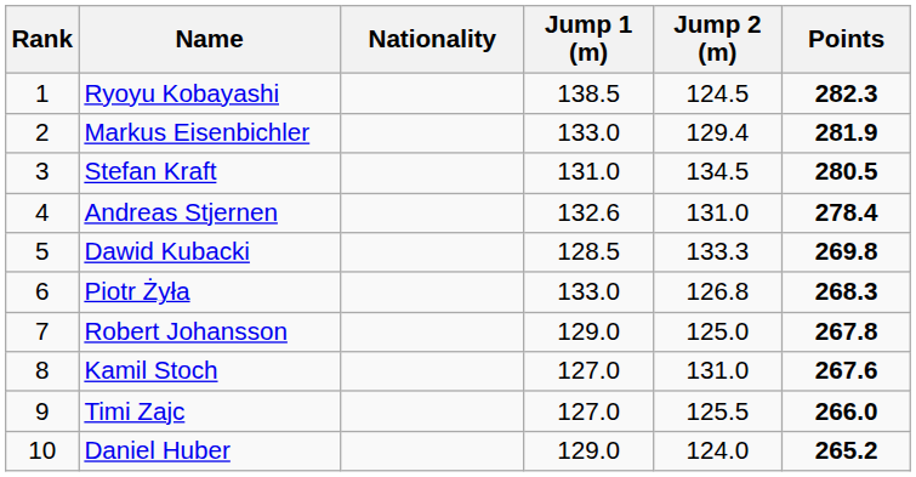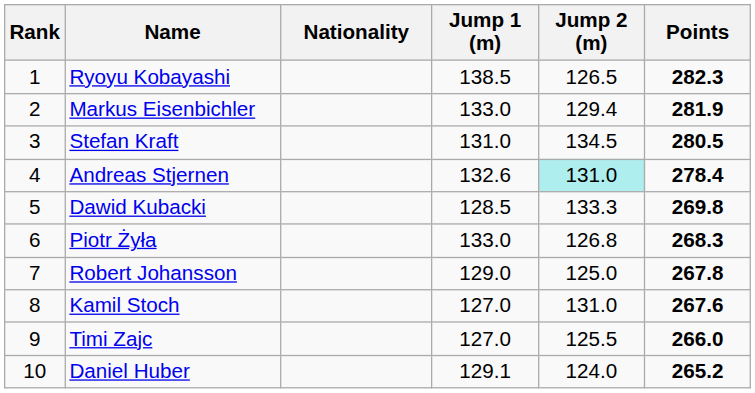 <table class="wikitable sortable" style="text-align: center;">
 <tr>
 <th align=center>Rank</th>
 <th width=160>Name</th>
 <th width=110>Nationality</th>
 <th width=75>Jump 1 (m)</th>
 <th width=75>Jump 2 (m)</th>
 <th width=75>Points</th>
 </tr>
 <tr>
 <td>1</td>
 <td align=left><a href='#'>Ryoyu Kobayashi</a></td>
 <td align= left></td>
 <td>138.5</td>
-<td>124.5</td>
+<td>126.5</td>
 <td><strong>282.3</strong></td>
 </tr>
 <tr>
 <td>2</td>
 <td align=left><a href='#'>Markus Eisenbichler</a></td>
 <td align= left></td>
 <td>133.0</td>
 <td>129.4</td>
 <td><strong>281.9</strong></td>
 </tr>
 <tr>
 <td>3</td>
 <td align=left><a href='#'>Stefan Kraft</a></td>
 <td align= left></td>
 <td>131.0</td>
 <td>134.5</td>
 <td><strong>280.5</strong></td>
 </tr>
 <tr>
 <td>4</td>
 <td align=left><a href='#'>Andreas Stjernen</a></td>
 <td align= left></td>
 <td>132.6</td>
-<td>131.0</td>
+<td style="background: paleturquoise;">131.0</td>
 <td><strong>278.4</strong></td>
 </tr>
 <tr>
 <td>5</td>
 <td align=left><a href='#'>Dawid Kubacki</a></td>
 <td align= left></td>
 <td>128.5</td>
 <td>133.3</td>
 <td><strong>269.8</strong></td>
 </tr>
 <tr>
 <td>6</td>
 <td align=left><a href='#'>Piotr Żyła</a></td>
 <td align= left></td>
 <td>133.0</td>
 <td>126.8</td>
 <td><strong>268.3</strong></td>
 </tr>
 <tr>
 <td>7</td>
 <td align=left><a href='#'>Robert Johansson</a></td>
 <td align= left></td>
 <td>129.0</td>
 <td>125.0</td>
 <td><strong>267.8</strong></td>
 </tr>
 <tr>
 <td>8</td>
 <td align=left><a href='#'>Kamil Stoch</a></td>
 <td align= left></td>
 <td>127.0</td>
 <td>131.0</td>
 <td><strong>267.6</strong></td>
 </tr>
 <tr>
 <td>9</td>
 <td align=left><a href='#'>Timi Zajc</a></td>
 <td align= left></td>
 <td>127.0</td>
 <td>125.5</td>
 <td><strong>266.0</strong></td>
 </tr>
 <tr>
 <td>10</td>
 <td align=left><a href='#'>Daniel Huber</a></td>
 <td align= left></td>
-<td>129.0</td>
+<td>129.1</td>
 <td>124.0</td>
 <td><strong>265.2</strong></td>
 </tr>
 </table>
